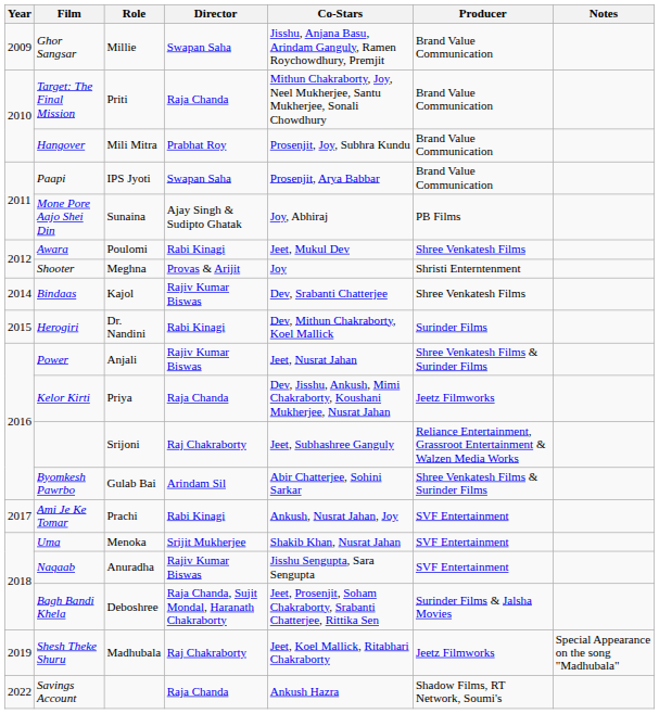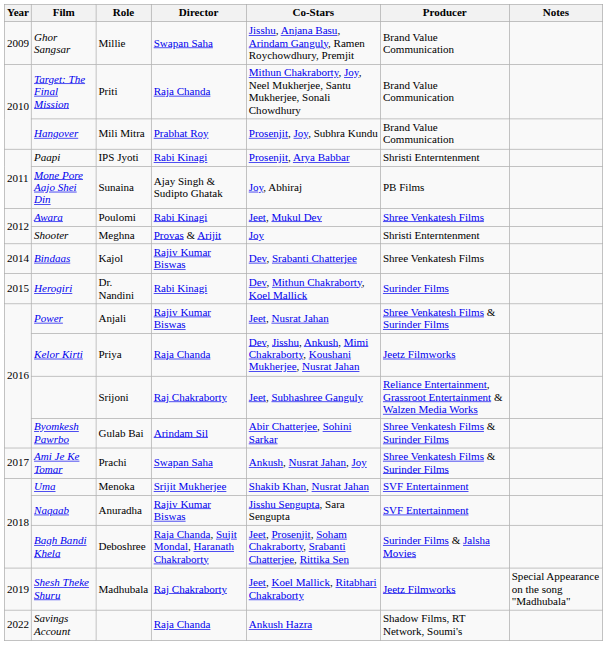 <table class="wikitable">
 <tr>
 <th>Year</th>
 <th>Film</th>
 <th>Role</th>
 <th>Director</th>
 <th>Co-Stars</th>
 <th>Producer</th>
 <th>Notes</th>
 </tr>
 <tr>
 <td>2009</td>
 <td><em>Ghor Sangsar</em></td>
 <td>Millie</td>
 <td><a href='#'>Swapan Saha</a></td>
 <td><a href='#'>Jisshu</a>, <a href='#'>Anjana Basu</a>, <a href='#'>Arindam Ganguly</a>, Ramen Roychowdhury, Premjit</td>
 <td>Brand Value Communication</td>
 <td></td>
 </tr>
 <tr>
 <td rowspan="2">2010</td>
 <td><em><a href='#'>Target: The Final Mission</a></em></td>
 <td>Priti</td>
 <td><a href='#'>Raja Chanda</a></td>
 <td><a href='#'>Mithun Chakraborty</a>, <a href='#'>Joy</a>, Neel Mukherjee, Santu Mukherjee, Sonali Chowdhury</td>
 <td>Brand Value Communication</td>
 <td></td>
 </tr>
 <tr>
 <td><em><a href='#'>Hangover</a></em></td>
 <td>Mili Mitra</td>
 <td><a href='#'>Prabhat Roy</a></td>
 <td><a href='#'>Prosenjit</a>, <a href='#'>Joy</a>, Subhra Kundu</td>
 <td>Brand Value Communication</td>
 <td></td>
 </tr>
 <tr>
 <td rowspan="2">2011</td>
 <td><em>Paapi</em></td>
 <td>IPS Jyoti</td>
-<td><a href='#'>Swapan Saha</a></td>
+<td><a href='#'>Rabi Kinagi</a></td>
 <td><a href='#'>Prosenjit</a>, <a href='#'>Arya Babbar</a></td>
-<td>Brand Value Communication</td>
+<td>Shristi Enterntenment</td>
 <td></td>
 </tr>
 <tr>
 <td><em><a href='#'>Mone Pore Aajo Shei Din</a></em></td>
 <td>Sunaina</td>
 <td>Ajay Singh & Sudipto Ghatak</td>
 <td><a href='#'>Joy</a>, Abhiraj</td>
 <td>PB Films</td>
 <td></td>
 </tr>
 <tr>
 <td rowspan="2">2012</td>
 <td><em><a href='#'>Awara</a></em></td>
 <td>Poulomi</td>
 <td><a href='#'>Rabi Kinagi</a></td>
 <td><a href='#'>Jeet</a>, <a href='#'>Mukul Dev</a></td>
 <td><a href='#'>Shree Venkatesh Films</a></td>
 <td></td>
 </tr>
 <tr>
 <td><em>Shooter</em></td>
 <td>Meghna</td>
 <td><a href='#'>Provas</a> & <a href='#'>Arijit</a></td>
 <td><a href='#'>Joy</a></td>
 <td>Shristi Enterntenment</td>
 <td></td>
 </tr>
 <tr>
 <td>2014</td>
 <td><em><a href='#'>Bindaas</a></em></td>
 <td>Kajol</td>
 <td><a href='#'>Rajiv Kumar Biswas</a></td>
 <td><a href='#'>Dev</a>, <a href='#'>Srabanti Chatterjee</a></td>
 <td>Shree Venkatesh Films</td>
 <td></td>
 </tr>
 <tr>
 <td>2015</td>
 <td><em><a href='#'>Herogiri</a></em></td>
 <td>Dr. Nandini</td>
 <td><a href='#'>Rabi Kinagi</a></td>
 <td><a href='#'>Dev</a>, <a href='#'>Mithun Chakraborty</a>, <a href='#'>Koel Mallick</a></td>
 <td><a href='#'>Surinder Films</a></td>
 <td></td>
 </tr>
 <tr>
 <td rowspan="4">2016</td>
 <td><em><a href='#'>Power</a></em></td>
 <td>Anjali</td>
 <td><a href='#'>Rajiv Kumar Biswas</a></td>
 <td><a href='#'>Jeet</a>, <a href='#'>Nusrat Jahan</a></td>
 <td><a href='#'>Shree Venkatesh Films</a> & <a href='#'>Surinder Films</a></td>
 <td></td>
 </tr>
 <tr>
 <td><em><a href='#'>Kelor Kirti</a></em></td>
 <td>Priya</td>
 <td><a href='#'>Raja Chanda</a></td>
 <td><a href='#'>Dev</a>, <a href='#'>Jisshu</a>, <a href='#'>Ankush</a>, <a href='#'>Mimi Chakraborty</a>, <a href='#'>Koushani Mukherjee</a>, <a href='#'>Nusrat Jahan</a></td>
 <td><a href='#'>Jeetz Filmworks</a></td>
 <td></td>
 </tr>
 <tr>
 <td></td>
 <td>Srijoni</td>
 <td><a href='#'>Raj Chakraborty</a></td>
 <td><a href='#'>Jeet</a>, <a href='#'>Subhashree Ganguly</a></td>
 <td><a href='#'>Reliance Entertainment</a>, <a href='#'>Grassroot Entertainment</a> & <a href='#'>Walzen Media Works</a></td>
 <td></td>
 </tr>
 <tr>
 <td><em><a href='#'>Byomkesh Pawrbo</a></em></td>
 <td>Gulab Bai</td>
 <td><a href='#'>Arindam Sil</a></td>
 <td><a href='#'>Abir Chatterjee</a>, <a href='#'>Sohini Sarkar</a></td>
 <td><a href='#'>Shree Venkatesh Films</a> & <a href='#'>Surinder Films</a></td>
 <td></td>
 </tr>
 <tr>
 <td>2017</td>
 <td><em><a href='#'>Ami Je Ke Tomar</a></em></td>
 <td>Prachi</td>
-<td><a href='#'>Rabi Kinagi</a></td>
+<td><a href='#'>Swapan Saha</a></td>
 <td><a href='#'>Ankush</a>, <a href='#'>Nusrat Jahan</a>, <a href='#'>Joy</a></td>
-<td><a href='#'>SVF Entertainment</a></td>
+<td><a href='#'>Shree Venkatesh Films</a> & <a href='#'>Surinder Films</a></td>
 <td></td>
 </tr>
 <tr>
 <td rowspan="3">2018</td>
 <td><em><a href='#'>Uma</a></em></td>
 <td>Menoka</td>
 <td><a href='#'>Srijit Mukherjee</a></td>
 <td><a href='#'>Shakib Khan</a>, <a href='#'>Nusrat Jahan</a></td>
 <td><a href='#'>SVF Entertainment</a></td>
 <td></td>
 </tr>
 <tr>
 <td><em><a href='#'>Naqaab</a></em></td>
 <td>Anuradha</td>
 <td><a href='#'>Rajiv Kumar Biswas</a></td>
 <td><a href='#'>Jisshu Sengupta</a>, Sara Sengupta</td>
 <td><a href='#'>SVF Entertainment</a></td>
 <td></td>
 </tr>
 <tr>
 <td><em><a href='#'>Bagh Bandi Khela</a></em></td>
 <td>Deboshree</td>
 <td><a href='#'>Raja Chanda</a>, <a href='#'>Sujit Mondal</a>, <a href='#'>Haranath Chakraborty</a></td>
 <td><a href='#'>Jeet</a>, <a href='#'>Prosenjit</a>, <a href='#'>Soham Chakraborty</a>, <a href='#'>Srabanti Chatterjee</a>, <a href='#'>Rittika Sen</a></td>
 <td><a href='#'>Surinder Films</a> & <a href='#'>Jalsha Movies</a></td>
 <td></td>
 </tr>
 <tr>
 <td>2019</td>
 <td><em><a href='#'>Shesh Theke Shuru</a></em></td>
 <td>Madhubala</td>
 <td><a href='#'>Raj Chakraborty</a></td>
 <td><a href='#'>Jeet</a>, <a href='#'>Koel Mallick</a>, <a href='#'>Ritabhari Chakraborty</a></td>
 <td><a href='#'>Jeetz Filmworks</a></td>
 <td>Special Appearance on the song "Madhubala"</td>
 </tr>
 <tr>
 <td>2022</td>
 <td><em>Savings Account</em></td>
 <td></td>
 <td><a href='#'>Raja Chanda</a></td>
 <td><a href='#'>Ankush Hazra</a></td>
 <td>Shadow Films, RT Network, Soumi's</td>
 <td></td>
 </tr>
 </table>
